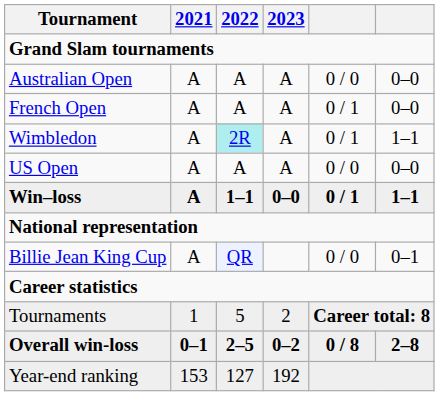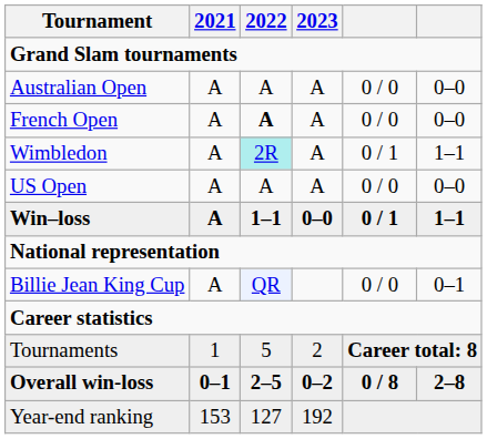 <table class="wikitable" style="text-align:center">
 <tr>
 <th>Tournament</th>
 <th><a href='#'>2021</a></th>
 <th><a href='#'>2022</a></th>
 <th><a href='#'>2023</a></th>
 <th></th>
 <th></th>
 </tr>
 <tr>
 <td colspan="7" align="left"><strong>Grand Slam tournaments</strong></td>
 </tr>
 <tr>
 <td align="left"><a href='#'>Australian Open</a></td>
 <td>A</td>
 <td>A</td>
 <td>A</td>
 <td>0 / 0</td>
 <td>0–0</td>
 </tr>
 <tr>
 <td align="left"><a href='#'>French Open</a></td>
 <td>A</td>
+<td><strong>A</strong></td>
 <td>A</td>
-<td>A</td>
-<td>0 / 1</td>
+<td>0 / 0</td>
 <td>0–0</td>
 </tr>
 <tr>
 <td align="left"><a href='#'>Wimbledon</a></td>
 <td>A</td>
 <td bgcolor="#afeeee"><a href='#'>2R</a></td>
 <td>A</td>
 <td>0 / 1</td>
 <td>1–1</td>
 </tr>
 <tr>
 <td align="left"><a href='#'>US Open</a></td>
 <td>A</td>
 <td>A</td>
 <td>A</td>
 <td>0 / 0</td>
 <td>0–0</td>
 </tr>
 <tr style="background:#efefef;font-weight:bold">
 <td align="left">Win–loss</td>
 <td>A</td>
 <td>1–1</td>
 <td>0–0</td>
 <td>0 / 1</td>
 <td>1–1</td>
 </tr>
 <tr>
 <td colspan="7" align="left"><strong>National representation</strong></td>
 </tr>
 <tr>
 <td align="left"><a href='#'>Billie Jean King Cup</a></td>
 <td>A</td>
 <td bgcolor=ecf2ff><a href='#'>QR</a></td>
 <td></td>
 <td>0 / 0</td>
 <td>0–1</td>
 </tr>
 <tr>
 <td colspan="7" align="left"><strong>Career statistics</strong></td>
 </tr>
 <tr bgcolor=efefef>
 <td align="left">Tournaments</td>
 <td>1</td>
 <td>5</td>
 <td>2</td>
 <td colspan="3"><strong>Career total: 8</strong></td>
 </tr>
 <tr style="background:#efefef;font-weight:bold">
 <td align="left">Overall win-loss</td>
 <td>0–1</td>
 <td>2–5</td>
 <td>0–2</td>
 <td>0 / 8</td>
 <td>2–8</td>
 </tr>
 <tr bgcolor=efefef>
 <td align="left">Year-end ranking</td>
 <td>153</td>
 <td>127</td>
 <td>192</td>
 <td colspan="3"></td>
 </tr>
 </table>
